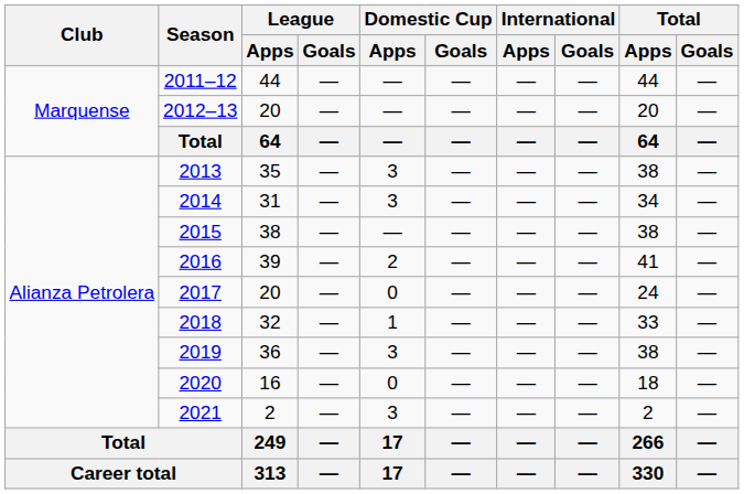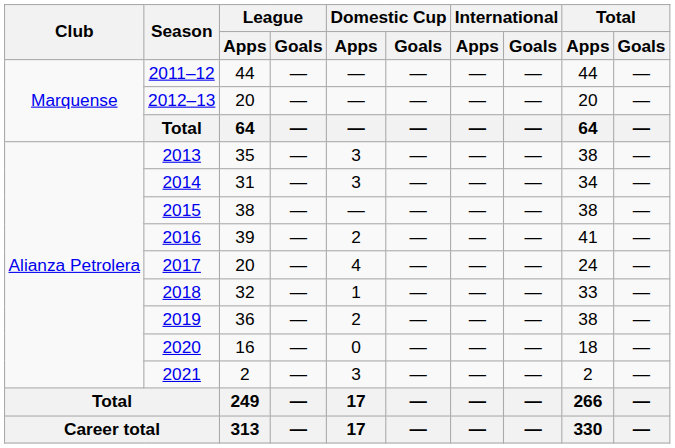 <table class="wikitable" style="text-align: center;">
 <tr>
 <th rowspan="2">Club</th>
 <th rowspan="2">Season</th>
 <th colspan="2">League</th>
 <th colspan="2">Domestic Cup</th>
 <th colspan="2">International</th>
 <th colspan="2">Total</th>
 </tr>
 <tr>
 <th>Apps</th>
 <th>Goals</th>
 <th>Apps</th>
 <th>Goals</th>
 <th>Apps</th>
 <th>Goals</th>
 <th>Apps</th>
 <th>Goals</th>
 </tr>
 <tr>
 <td rowspan="3"><a href='#'>Marquense</a></td>
 <td><a href='#'>2011–12</a></td>
 <td>44</td>
 <td>—</td>
 <td>—</td>
 <td>—</td>
 <td>—</td>
 <td>—</td>
 <td>44</td>
 <td>—</td>
 </tr>
 <tr>
 <td><a href='#'>2012–13</a></td>
 <td>20</td>
 <td>—</td>
 <td>—</td>
 <td>—</td>
 <td>—</td>
 <td>—</td>
 <td>20</td>
 <td>—</td>
 </tr>
 <tr>
 <th colspan="1">Total</th>
 <th>64</th>
 <th>—</th>
 <th>—</th>
 <th>—</th>
 <th>—</th>
 <th>—</th>
 <th>64</th>
 <th>—</th>
 </tr>
 <tr>
 <td rowspan="9"><a href='#'>Alianza Petrolera</a></td>
 <td><a href='#'>2013</a></td>
 <td>35</td>
 <td>—</td>
 <td>3</td>
 <td>—</td>
 <td>—</td>
 <td>—</td>
 <td>38</td>
 <td>—</td>
 </tr>
 <tr>
 <td><a href='#'>2014</a></td>
 <td>31</td>
 <td>—</td>
 <td>3</td>
 <td>—</td>
 <td>—</td>
 <td>—</td>
 <td>34</td>
 <td>—</td>
 </tr>
 <tr>
 <td><a href='#'>2015</a></td>
 <td>38</td>
 <td>—</td>
 <td>—</td>
 <td>—</td>
 <td>—</td>
 <td>—</td>
 <td>38</td>
 <td>—</td>
 </tr>
 <tr>
 <td><a href='#'>2016</a></td>
 <td>39</td>
 <td>—</td>
 <td>2</td>
 <td>—</td>
 <td>—</td>
 <td>—</td>
 <td>41</td>
 <td>—</td>
 </tr>
 <tr>
 <td><a href='#'>2017</a></td>
 <td>20</td>
 <td>—</td>
-<td>0</td>
+<td>4</td>
 <td>—</td>
 <td>—</td>
 <td>—</td>
 <td>24</td>
 <td>—</td>
 </tr>
 <tr>
 <td><a href='#'>2018</a></td>
 <td>32</td>
 <td>—</td>
 <td>1</td>
 <td>—</td>
 <td>—</td>
 <td>—</td>
 <td>33</td>
 <td>—</td>
 </tr>
 <tr>
 <td><a href='#'>2019</a></td>
 <td>36</td>
 <td>—</td>
-<td>3</td>
+<td>2</td>
 <td>—</td>
 <td>—</td>
 <td>—</td>
 <td>38</td>
 <td>—</td>
 </tr>
 <tr>
 <td><a href='#'>2020</a></td>
 <td>16</td>
 <td>—</td>
 <td>0</td>
 <td>—</td>
 <td>—</td>
 <td>—</td>
 <td>18</td>
 <td>—</td>
 </tr>
 <tr>
 <td><a href='#'>2021</a></td>
 <td>2</td>
 <td>—</td>
 <td>3</td>
 <td>—</td>
 <td>—</td>
 <td>—</td>
 <td>2</td>
 <td>—</td>
 </tr>
 <tr>
 <th colspan="2">Total</th>
 <th>249</th>
 <th>—</th>
 <th>17</th>
 <th>—</th>
 <th>—</th>
 <th>—</th>
 <th>266</th>
 <th>—</th>
 </tr>
 <tr>
 <th colspan="2">Career total</th>
 <th>313</th>
 <th>—</th>
 <th>17</th>
 <th>—</th>
 <th>—</th>
 <th>—</th>
 <th>330</th>
 <th>—</th>
 </tr>
 </table>
